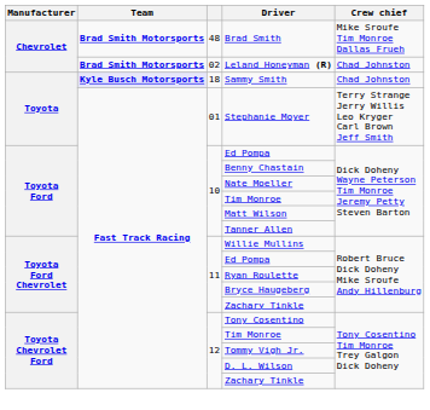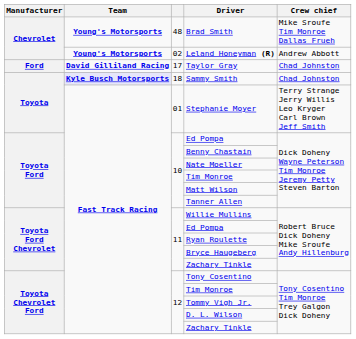 <table class="wikitable" style="font-size: 95%;">
 <tr>
 <th>Manufacturer</th>
 <th>Team</th>
 <th></th>
 <th>Driver</th>
 <th>Crew chief</th>
 </tr>
 <tr>
 <th rowspan=2><a href='#'>Chevrolet</a></th>
-<td style="text-align:center;"><strong><a href='#'>Brad Smith Motorsports</a></strong></td>
+<td style="text-align:center;"><strong><a href='#'>Young's Motorsports</a></strong></td>
 <td>48</td>
 <td><a href='#'>Brad Smith</a></td>
 <td>Mike Sroufe <small></small> <br><a href='#'>Tim Monroe</a> <small></small> <br><a href='#'>Dallas Frueh</a> <small></small></td>
 </tr>
 <tr>
-<td style="text-align:center;"><strong><a href='#'>Brad Smith Motorsports</a></strong></td>
+<td style="text-align:center;"><strong><a href='#'>Young's Motorsports</a></strong></td>
 <td>02</td>
 <td><a href='#'>Leland Honeyman</a> <strong>(R)</strong></td>
+<td>Andrew Abbott</td>
+</tr>
+<tr>
+<th><a href='#'>Ford</a></th>
+<td style="text-align:center;"><strong><a href='#'>David Gilliland Racing</a></strong></td>
+<td>17</td>
+<td><a href='#'>Taylor Gray</a></td>
 <td><a href='#'>Chad Johnston</a></td>
 </tr>
 <tr>
 <th rowspan=2><a href='#'>Toyota</a></th>
 <td style="background: lavender; text-align:center;"><strong><a href='#'>Kyle Busch Motorsports</a></strong></td>
 <td>18</td>
 <td><a href='#'>Sammy Smith</a></td>
 <td><a href='#'>Chad Johnston</a></td>
 </tr>
 <tr>
 <td rowspan=17 style="text-align:center;"><strong><a href='#'>Fast Track Racing</a></strong></td>
 <td>01</td>
 <td><a href='#'>Stephanie Moyer</a></td>
 <td>Terry Strange <small></small> <br> Jerry Willis <small></small> <br> Leo Kryger <small></small> <br> Carl Brown <small></small> <br> <a href='#'>Jeff Smith</a> <small></small></td>
 </tr>
 <tr>
 <th rowspan=6><a href='#'>Toyota</a> <small></small> <br> <a href='#'>Ford</a> <small></small></th>
 <td rowspan=6>10</td>
 <td><a href='#'>Ed Pompa</a> <small></small></td>
 <td rowspan=6>Dick Doheny <small></small> <br><a href='#'>Wayne Peterson</a> <small></small> <br><a href='#'>Tim Monroe</a> <small></small> <br><a href='#'>Jeremy Petty</a> <small></small> <br>Steven Barton <small></small></td>
 </tr>
 <tr>
 <td><a href='#'>Benny Chastain</a> <small></small></td>
 </tr>
 <tr>
 <td><a href='#'>Nate Moeller</a> <small></small></td>
 </tr>
 <tr>
 <td><a href='#'>Tim Monroe</a> <small></small></td>
 </tr>
 <tr>
 <td><a href='#'>Matt Wilson</a> <small></small></td>
 </tr>
 <tr>
 <td><a href='#'>Tanner Allen</a> <small></small></td>
 </tr>
 <tr>
 <th rowspan=5><a href='#'>Toyota</a> <small></small> <br> <a href='#'>Ford</a> <small></small> <br> <a href='#'>Chevrolet</a> <small></small></th>
 <td rowspan=5>11</td>
 <td><a href='#'>Willie Mullins</a> <small></small></td>
 <td rowspan=5>Robert Bruce <small></small> <br>Dick Doheny <small></small> <br>Mike Sroufe <small></small> <br><a href='#'>Andy Hillenburg</a> <small></small></td>
 </tr>
 <tr>
 <td><a href='#'>Ed Pompa</a> <small></small></td>
 </tr>
 <tr>
 <td><a href='#'>Ryan Roulette</a> <small></small></td>
 </tr>
 <tr>
 <td><a href='#'>Bryce Haugeberg</a> <small></small></td>
 </tr>
 <tr>
 <td><a href='#'>Zachary Tinkle</a> <small></small></td>
 </tr>
 <tr>
 <th rowspan=6><a href='#'>Toyota</a> <small></small> <br> <a href='#'>Chevrolet</a> <small></small> <br> <a href='#'>Ford</a> <small></small></th>
 <td rowspan=5>12</td>
 <td><a href='#'>Tony Cosentino</a> <small></small></td>
 <td rowspan=5><a href='#'>Tony Cosentino</a> <small></small> <br> <a href='#'>Tim Monroe</a> <small></small> <br> Trey Galgon <small></small> <br> Dick Doheny <small></small></td>
 </tr>
 <tr>
 <td><a href='#'>Tim Monroe</a> <small></small></td>
 </tr>
 <tr>
 <td><a href='#'>Tommy Vigh Jr.</a> <small></small></td>
 </tr>
 <tr>
 <td><a href='#'>D. L. Wilson</a> <small></small></td>
 </tr>
 <tr>
 <td><a href='#'>Zachary Tinkle</a> <small></small></td>
 </tr>
 </table>
